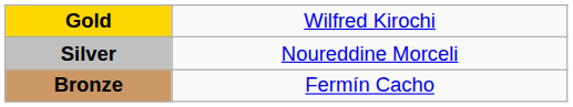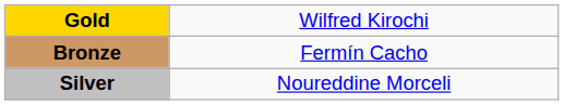 <table class="wikitable" style="text-align:center; " width="35%">
 <tr>
 <td bgcolor="gold"><strong>Gold</strong></td>
 <td><a href='#'>Wilfred Kirochi</a><br>  <small><em></em></small></td>
 </tr>
 <tr>
+<td bgcolor="CC9966"><strong>Bronze</strong></td>
+<td><a href='#'>Fermín Cacho</a><br>  <small><em></em></small></td>
+</tr>
+<tr>
 <td bgcolor="silver"><strong>Silver</strong></td>
 <td><a href='#'>Noureddine Morceli</a><br>  <small><em></em></small></td>
 </tr>
-<tr>
-<td bgcolor="CC9966"><strong>Bronze</strong></td>
-<td><a href='#'>Fermín Cacho</a><br>  <small><em></em></small></td>
-</tr>
 </table>
